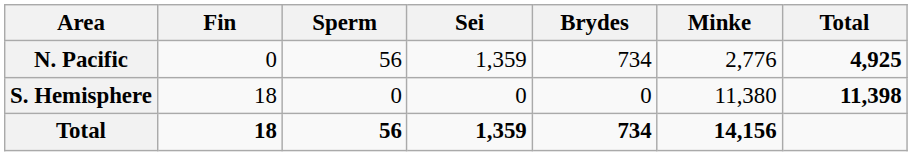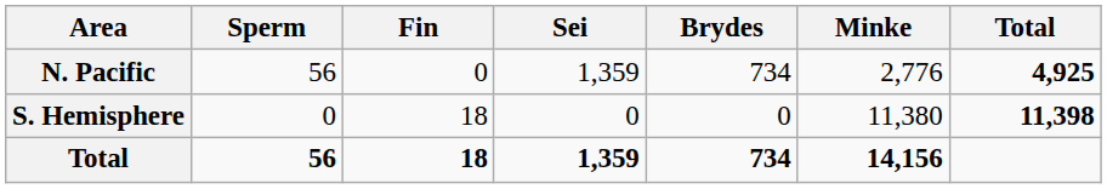 <table class="wikitable">
 <tr>
 <th>Area</th>
+<th style="width:5em">Sperm</th>
 <th style="width:5em">Fin</th>
-<th style="width:5em">Sperm</th>
 <th style="width:5em">Sei</th>
 <th style="width:5em">Brydes</th>
 <th style="width:5em">Minke</th>
 <th style="width:5em">Total</th>
 </tr>
 <tr>
 <th>N. Pacific</th>
+<td style="text-align:right">56</td>
 <td style="text-align:right">0</td>
-<td style="text-align:right">56</td>
 <td style="text-align:right">1,359</td>
 <td style="text-align:right">734</td>
 <td style="text-align:right">2,776</td>
 <td style="text-align:right"><strong>4,925</strong></td>
 </tr>
 <tr>
 <th>S. Hemisphere</th>
+<td style="text-align:right">0</td>
 <td style="text-align:right">18</td>
-<td style="text-align:right">0</td>
 <td style="text-align:right">0</td>
 <td style="text-align:right">0</td>
 <td style="text-align:right">11,380</td>
 <td style="text-align:right"><strong>11,398</strong></td>
 </tr>
 <tr>
 <th>Total</th>
+<td style="text-align:right"><strong>56</strong></td>
 <td style="text-align:right"><strong>18</strong></td>
-<td style="text-align:right"><strong>56</strong></td>
 <td style="text-align:right"><strong>1,359</strong></td>
 <td style="text-align:right"><strong>734</strong></td>
 <td style="text-align:right"><strong>14,156</strong></td>
 <td style="text-align:right"><strong></strong></td>
 </tr>
 </table>
